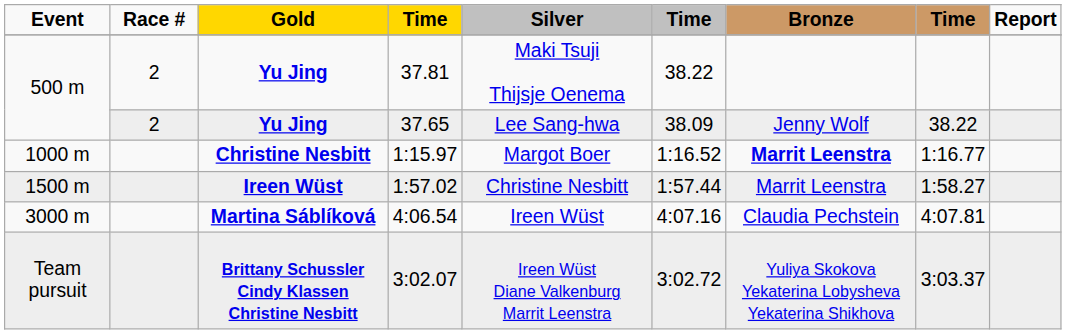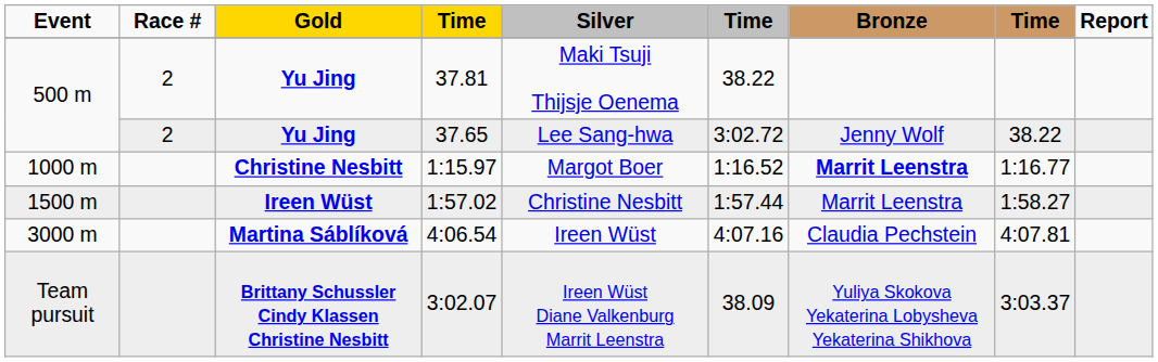 <table class="wikitable">
 <tr>
 <td width="80" align="center"><strong>Event</strong></td>
 <td width="65" align="center"><strong>Race #</strong></td>
 <td width="150" bgcolor="gold" align="center"><strong>Gold</strong></td>
 <td width="50" bgcolor="gold" align="center"><strong>Time</strong></td>
 <td width="150" bgcolor="silver" align="center"><strong>Silver</strong></td>
 <td width="50" bgcolor="silver" align="center"><strong>Time</strong></td>
 <td width="150" bgcolor="#CC9966" align="center"><strong>Bronze</strong></td>
 <td width="50" bgcolor="#CC9966" align="center"><strong>Time</strong></td>
 <td width="50" align="center"><strong>Report</strong></td>
 </tr>
 <tr bgcolor="#cccccc">
 </tr>
 <tr>
 <td rowspan=2 align="center">500 m</td>
 <td align="center">2</td>
 <td align="center"><strong><a href='#'>Yu Jing</a></strong><br><small></small></td>
 <td align="center">37.81</td>
 <td align="center"><a href='#'>Maki Tsuji</a><br><small></small><br><a href='#'>Thijsje Oenema</a><br><small></small></td>
 <td align="center">38.22</td>
 <td></td>
 <td></td>
 <td align="center"></td>
 </tr>
 <tr bgcolor="#eeeeee">
 <td align="center">2</td>
 <td align="center"><strong><a href='#'>Yu Jing</a></strong><br><small></small></td>
 <td align="center">37.65</td>
 <td align="center"><a href='#'>Lee Sang-hwa</a><br><small></small></td>
-<td align="center">38.09</td>
+<td align="center">3:02.72</td>
 <td align="center"><a href='#'>Jenny Wolf</a><br><small></small></td>
 <td align="center">38.22</td>
 <td align="center"></td>
 </tr>
 <tr>
 <td align="center">1000 m</td>
 <td align="center"></td>
 <td align="center"><strong><a href='#'>Christine Nesbitt</a></strong><br><small></small></td>
 <td align="center">1:15.97</td>
 <td align="center"><a href='#'>Margot Boer</a><br><small></small></td>
 <td align="center">1:16.52</td>
 <td align="center"><strong><a href='#'>Marrit Leenstra</a><br><small></small></strong></td>
 <td align="center">1:16.77</td>
 <td align="center"></td>
 </tr>
 <tr bgcolor="#eeeeee">
 <td align="center">1500 m</td>
 <td align="center"></td>
 <td align="center"><strong><a href='#'>Ireen Wüst</a></strong><br><small></small></td>
 <td align="center">1:57.02</td>
 <td align="center"><a href='#'>Christine Nesbitt</a><br><small></small></td>
 <td align="center">1:57.44</td>
 <td align="center"><a href='#'>Marrit Leenstra</a><br><small></small></td>
 <td align="center">1:58.27</td>
 <td align="center"></td>
 </tr>
 <tr>
 <td align="center">3000 m</td>
 <td align="center"></td>
 <td align="center"><strong><a href='#'>Martina Sáblíková</a></strong><br><small></small></td>
 <td align="center">4:06.54</td>
 <td align="center"><a href='#'>Ireen Wüst</a><br><small></small></td>
 <td align="center">4:07.16</td>
 <td align="center"><a href='#'>Claudia Pechstein</a><br><small></small></td>
 <td align="center">4:07.81</td>
 <td align="center"></td>
 </tr>
 <tr bgcolor="#eeeeee">
 <td align="center">Team pursuit</td>
 <td align="center"></td>
 <td align="center"><strong></strong><br><small><strong><a href='#'>Brittany Schussler</a><br><a href='#'>Cindy Klassen</a><br><a href='#'>Christine Nesbitt</a></strong></small></td>
 <td align="center">3:02.07</td>
 <td align="center"><br><small><a href='#'>Ireen Wüst</a><br><a href='#'>Diane Valkenburg</a><br><a href='#'>Marrit Leenstra</a></small></td>
-<td align="center">3:02.72</td>
+<td align="center">38.09</td>
 <td align="center"><br><small><a href='#'>Yuliya Skokova</a><br><a href='#'>Yekaterina Lobysheva</a><br><a href='#'>Yekaterina Shikhova</a></small></td>
 <td align="center">3:03.37</td>
 <td align="center"></td>
 </tr>
 </table>
